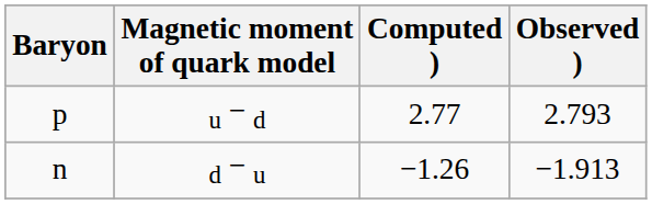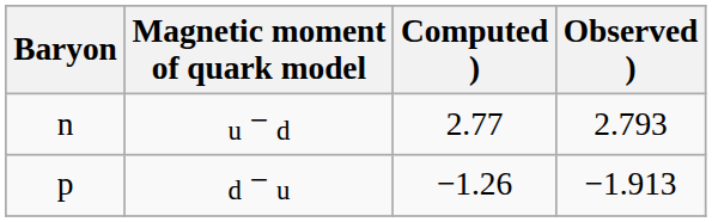 <table class="wikitable" style="text-align:center;">
 <tr>
 <th>Baryon</th>
 <th>Magnetic moment<br>of quark model</th>
 <th>Computed<br>)</th>
 <th>Observed<br>)</th>
 </tr>
 <tr>
-<td>p</td>
+<td>n</td>
 <td> <sub>u</sub> −  <sub>d</sub></td>
 <td>2.77</td>
 <td>2.793</td>
 </tr>
 <tr>
-<td>n</td>
+<td>p</td>
 <td> <sub>d</sub> −  <sub>u</sub></td>
 <td>−1.26</td>
 <td>−1.913</td>
 </tr>
 </table>
